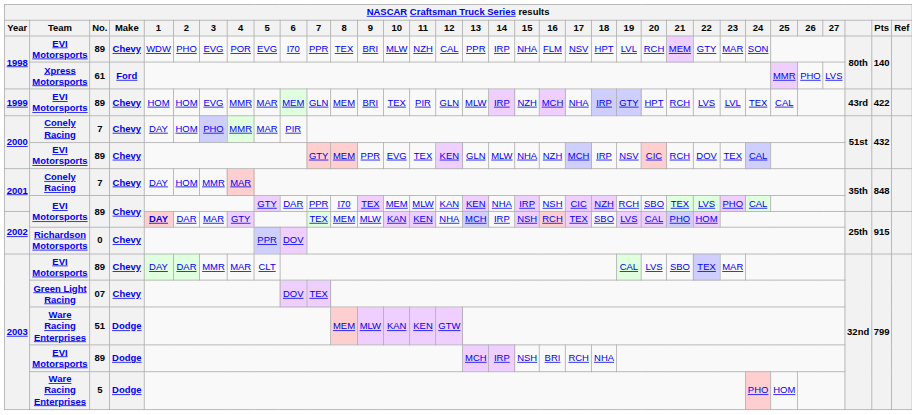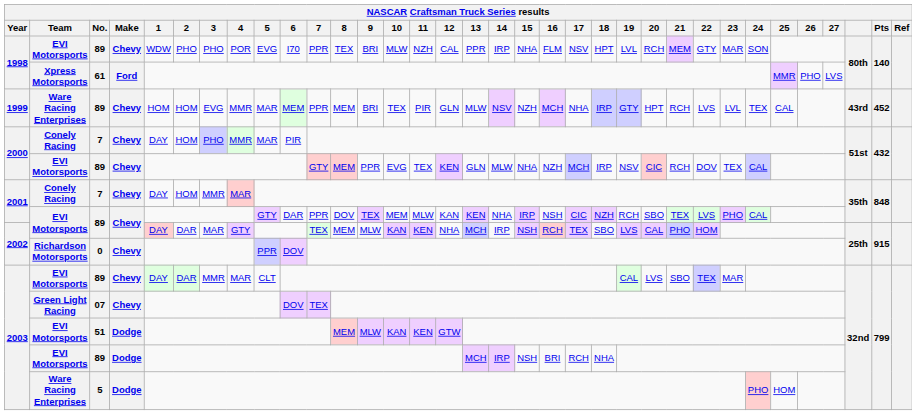 <table class="wikitable" style="text-align:center; font-size:75%">
 <tr>
 <th colspan=45><a href='#'>NASCAR</a> <a href='#'>Craftsman Truck Series</a> results</th>
 </tr>
 <tr>
 <th>Year</th>
 <th>Team</th>
 <th>No.</th>
 <th>Make</th>
 <th>1</th>
 <th>2</th>
 <th>3</th>
 <th>4</th>
 <th>5</th>
 <th>6</th>
 <th>7</th>
 <th>8</th>
 <th>9</th>
 <th>10</th>
 <th>11</th>
 <th>12</th>
 <th>13</th>
 <th>14</th>
 <th>15</th>
 <th>16</th>
 <th>17</th>
 <th>18</th>
 <th>19</th>
 <th>20</th>
 <th>21</th>
 <th>22</th>
 <th>23</th>
 <th>24</th>
 <th>25</th>
 <th>26</th>
 <th>27</th>
 <th></th>
 <th>Pts</th>
 <th>Ref</th>
 </tr>
 <tr>
 <th rowspan=2><a href='#'>1998</a></th>
 <th><a href='#'>EVI Motorsports</a></th>
 <th>89</th>
 <th><a href='#'>Chevy</a></th>
 <td><a href='#'>WDW</a></td>
 <td><a href='#'>PHO</a></td>
-<td><a href='#'>EVG</a></td>
+<td><a href='#'>PHO</a></td>
 <td><a href='#'>POR</a></td>
 <td><a href='#'>EVG</a></td>
 <td><a href='#'>I70</a></td>
 <td><a href='#'>PPR</a></td>
 <td><a href='#'>TEX</a></td>
 <td><a href='#'>BRI</a></td>
 <td><a href='#'>MLW</a></td>
 <td><a href='#'>NZH</a></td>
 <td><a href='#'>CAL</a></td>
 <td><a href='#'>PPR</a></td>
 <td><a href='#'>IRP</a></td>
 <td><a href='#'>NHA</a></td>
 <td><a href='#'>FLM</a></td>
 <td><a href='#'>NSV</a></td>
 <td><a href='#'>HPT</a></td>
 <td><a href='#'>LVL</a></td>
 <td><a href='#'>RCH</a></td>
 <td style="background:#EFCFFF;"><a href='#'>MEM</a><br></td>
 <td><a href='#'>GTY</a></td>
 <td><a href='#'>MAR</a></td>
 <td><a href='#'>SON</a></td>
 <td colspan=3></td>
 <th rowspan=2>80th</th>
 <th rowspan=2>140</th>
 <th rowspan=2></th>
 </tr>
 <tr>
 <th><a href='#'>Xpress Motorsports</a></th>
 <th>61</th>
 <th><a href='#'>Ford</a></th>
 <td colspan=24></td>
 <td style="background:#EFCFFF;"><a href='#'>MMR</a><br></td>
 <td><a href='#'>PHO</a></td>
 <td><a href='#'>LVS</a></td>
 </tr>
 <tr>
 <th><a href='#'>1999</a></th>
-<th><a href='#'>EVI Motorsports</a></th>
+<th><a href='#'>Ware Racing Enterprises</a></th>
 <th>89</th>
 <th><a href='#'>Chevy</a></th>
 <td><a href='#'>HOM</a></td>
 <td><a href='#'>HOM</a></td>
 <td><a href='#'>EVG</a></td>
 <td><a href='#'>MMR</a></td>
 <td><a href='#'>MAR</a></td>
 <td style="background:#DFFFDF;"><a href='#'>MEM</a><br></td>
-<td><a href='#'>GLN</a></td>
+<td><a href='#'>PPR</a></td>
 <td><a href='#'>MEM</a></td>
 <td><a href='#'>BRI</a></td>
 <td><a href='#'>TEX</a></td>
 <td><a href='#'>PIR</a></td>
 <td><a href='#'>GLN</a></td>
 <td><a href='#'>MLW</a></td>
-<td style="background:#EFCFFF;"><a href='#'>IRP</a><br></td>
+<td style="background:#EFCFFF;"><a href='#'>NSV</a><br></td>
 <td><a href='#'>NZH</a></td>
 <td style="background:#EFCFFF;"><a href='#'>MCH</a><br></td>
 <td><a href='#'>NHA</a></td>
 <td style="background:#CFCFFF;"><a href='#'>IRP</a><br></td>
 <td style="background:#CFCFFF;"><a href='#'>GTY</a><br></td>
 <td><a href='#'>HPT</a></td>
 <td><a href='#'>RCH</a></td>
 <td><a href='#'>LVS</a></td>
 <td><a href='#'>LVL</a></td>
 <td><a href='#'>TEX</a></td>
 <td><a href='#'>CAL</a></td>
 <td colspan=2></td>
 <th>43rd</th>
-<th>422</th>
+<th>452</th>
 <th></th>
 </tr>
 <tr>
 <th rowspan=2><a href='#'>2000</a></th>
 <th><a href='#'>Conely Racing</a></th>
 <th>7</th>
 <th><a href='#'>Chevy</a></th>
 <td><a href='#'>DAY</a></td>
 <td><a href='#'>HOM</a></td>
 <td style="background:#CFCFFF;"><a href='#'>PHO</a><br></td>
 <td style="background:#DFFFDF;"><a href='#'>MMR</a><br></td>
 <td><a href='#'>MAR</a></td>
 <td><a href='#'>PIR</a></td>
 <td colspan=21></td>
 <th rowspan=2>51st</th>
 <th rowspan=2>432</th>
 <th rowspan=2></th>
 </tr>
 <tr>
 <th><a href='#'>EVI Motorsports</a></th>
 <th>89</th>
 <th><a href='#'>Chevy</a></th>
 <td colspan=6></td>
 <td style="background:#FFCFCF;"><a href='#'>GTY</a><br></td>
 <td style="background:#FFCFCF;"><a href='#'>MEM</a><br></td>
 <td><a href='#'>PPR</a></td>
 <td><a href='#'>EVG</a></td>
 <td><a href='#'>TEX</a></td>
 <td style="background:#EFCFFF;"><a href='#'>KEN</a><br></td>
 <td><a href='#'>GLN</a></td>
 <td><a href='#'>MLW</a></td>
 <td><a href='#'>NHA</a></td>
 <td><a href='#'>NZH</a></td>
 <td style="background:#CFCFFF;"><a href='#'>MCH</a><br></td>
 <td><a href='#'>IRP</a></td>
 <td><a href='#'>NSV</a></td>
 <td style="background:#FFCFCF;"><a href='#'>CIC</a><br></td>
 <td><a href='#'>RCH</a></td>
 <td><a href='#'>DOV</a></td>
 <td><a href='#'>TEX</a></td>
 <td style="background:#CFCFFF;"><a href='#'>CAL</a><br></td>
 <td colspan=3></td>
 </tr>
 <tr>
 <th rowspan=2><a href='#'>2001</a></th>
 <th><a href='#'>Conely Racing</a></th>
 <th>7</th>
 <th><a href='#'>Chevy</a></th>
 <td><a href='#'>DAY</a></td>
 <td><a href='#'>HOM</a></td>
 <td><a href='#'>MMR</a></td>
 <td style="background:#FFCFCF;"><a href='#'>MAR</a><br></td>
 <td colspan=23></td>
 <th rowspan=2>35th</th>
 <th rowspan=2>848</th>
 <th rowspan=2></th>
 </tr>
 <tr>
 <th rowspan=2><a href='#'>EVI Motorsports</a></th>
 <th rowspan=2>89</th>
 <th rowspan=2><a href='#'>Chevy</a></th>
 <td colspan=4></td>
 <td style="background:#EFCFFF;"><a href='#'>GTY</a><br></td>
 <td><a href='#'>DAR</a></td>
 <td><a href='#'>PPR</a></td>
-<td><a href='#'>I70</a></td>
+<td><a href='#'>DOV</a></td>
 <td style="background:#EFCFFF;"><a href='#'>TEX</a><br></td>
 <td><a href='#'>MEM</a></td>
 <td><a href='#'>MLW</a></td>
 <td><a href='#'>KAN</a></td>
 <td style="background:#EFCFFF;"><a href='#'>KEN</a><br></td>
 <td><a href='#'>NHA</a></td>
 <td style="background:#EFCFFF;"><a href='#'>IRP</a><br></td>
 <td><a href='#'>NSH</a></td>
 <td style="background:#EFCFFF;"><a href='#'>CIC</a><br></td>
 <td style="background:#EFCFFF;"><a href='#'>NZH</a><br></td>
 <td><a href='#'>RCH</a></td>
 <td><a href='#'>SBO</a></td>
 <td style="background:#DFFFDF;"><a href='#'>TEX</a><br></td>
 <td style="background:#DFFFDF;"><a href='#'>LVS</a><br></td>
 <td style="background:#EFCFFF;"><a href='#'>PHO</a><br></td>
 <td style="background:#DFFFDF;"><a href='#'>CAL</a><br></td>
 <td colspan=3></td>
 </tr>
 <tr>
 <th rowspan=2><a href='#'>2002</a></th>
-<td style="background:#FFCFCF;"><strong><a href='#'>DAY</a><br></strong></td>
+<td style="background:#FFCFCF;"><a href='#'>DAY</a><br></td>
 <td><a href='#'>DAR</a></td>
 <td><a href='#'>MAR</a></td>
 <td style="background:#EFCFFF;"><a href='#'>GTY</a><br></td>
 <td colspan=2></td>
 <td style="background:#DFFFDF;"><a href='#'>TEX</a><br></td>
 <td><a href='#'>MEM</a></td>
 <td><a href='#'>MLW</a></td>
 <td style="background:#EFCFFF;"><a href='#'>KAN</a><br></td>
 <td style="background:#EFCFFF;"><a href='#'>KEN</a><br></td>
 <td><a href='#'>NHA</a></td>
 <td style="background:#CFCFFF;"><a href='#'>MCH</a><br></td>
 <td><a href='#'>IRP</a></td>
 <td style="background:#EFCFFF;"><a href='#'>NSH</a><br></td>
 <td style="background:#FFCFCF;"><a href='#'>RCH</a><br></td>
 <td style="background:#EFCFFF;"><a href='#'>TEX</a><br></td>
 <td><a href='#'>SBO</a></td>
 <td style="background:#EFCFFF;"><a href='#'>LVS</a><br></td>
 <td style="background:#EFCFFF;"><a href='#'>CAL</a><br></td>
 <td style="background:#CFCFFF;"><a href='#'>PHO</a><br></td>
 <td style="background:#EFCFFF;"><a href='#'>HOM</a><br></td>
 <td colspan=5></td>
 <th rowspan=2>25th</th>
 <th rowspan=2>915</th>
 <th rowspan=2></th>
 </tr>
 <tr>
 <th><a href='#'>Richardson Motorsports</a></th>
 <th>0</th>
 <th><a href='#'>Chevy</a></th>
 <td colspan=4></td>
 <td style="background:#CFCFFF;"><a href='#'>PPR</a><br></td>
 <td style="background:#EFCFFF;"><a href='#'>DOV</a><br></td>
 <td colspan=21></td>
 </tr>
 <tr>
 <th rowspan=5><a href='#'>2003</a></th>
 <th><a href='#'>EVI Motorsports</a></th>
 <th>89</th>
 <th><a href='#'>Chevy</a></th>
 <td style="background:#DFFFDF;"><a href='#'>DAY</a><br></td>
 <td style="background:#DFFFDF;"><a href='#'>DAR</a><br></td>
 <td><a href='#'>MMR</a></td>
 <td><a href='#'>MAR</a></td>
 <td><a href='#'>CLT</a></td>
 <td colspan=13></td>
 <td style="background:#DFFFDF;"><a href='#'>CAL</a><br></td>
 <td><a href='#'>LVS</a></td>
 <td><a href='#'>SBO</a></td>
 <td style="background:#CFCFFF;"><a href='#'>TEX</a><br></td>
 <td><a href='#'>MAR</a></td>
 <td colspan=4></td>
 <th rowspan=5>32nd</th>
 <th rowspan=5>799</th>
 <th rowspan=5></th>
 </tr>
 <tr>
 <th><a href='#'>Green Light Racing</a></th>
 <th>07</th>
 <th><a href='#'>Chevy</a></th>
 <td colspan=5></td>
 <td style="background:#EFCFFF;"><a href='#'>DOV</a><br></td>
 <td style="background:#EFCFFF;"><a href='#'>TEX</a><br></td>
 <td colspan=20></td>
 </tr>
 <tr>
-<th><a href='#'>Ware Racing Enterprises</a></th>
+<th><a href='#'>EVI Motorsports</a></th>
 <th>51</th>
 <th><a href='#'>Dodge</a></th>
 <td colspan=7></td>
 <td style="background:#FFCFCF;"><a href='#'>MEM</a><br></td>
 <td style="background:#EFCFFF;"><a href='#'>MLW</a><br></td>
 <td style="background:#EFCFFF;"><a href='#'>KAN</a><br></td>
 <td style="background:#EFCFFF;"><a href='#'>KEN</a><br></td>
 <td style="background:#EFCFFF;"><a href='#'>GTW</a><br></td>
 <td colspan=15></td>
 </tr>
 <tr>
 <th><a href='#'>EVI Motorsports</a></th>
 <th>89</th>
 <th><a href='#'>Dodge</a></th>
 <td colspan=12></td>
 <td style="background:#EFCFFF;"><a href='#'>MCH</a><br></td>
 <td style="background:#EFCFFF;"><a href='#'>IRP</a><br></td>
 <td><a href='#'>NSH</a></td>
 <td><a href='#'>BRI</a></td>
 <td><a href='#'>RCH</a></td>
 <td><a href='#'>NHA</a></td>
 <td colspan=9></td>
 </tr>
 <tr>
 <th><a href='#'>Ware Racing Enterprises</a></th>
 <th>5</th>
 <th><a href='#'>Dodge</a></th>
 <td colspan=23></td>
 <td style="background:#FFCFCF;"><a href='#'>PHO</a><br></td>
 <td><a href='#'>HOM</a></td>
 <td colspan=2></td>
 </tr>
 </table>
